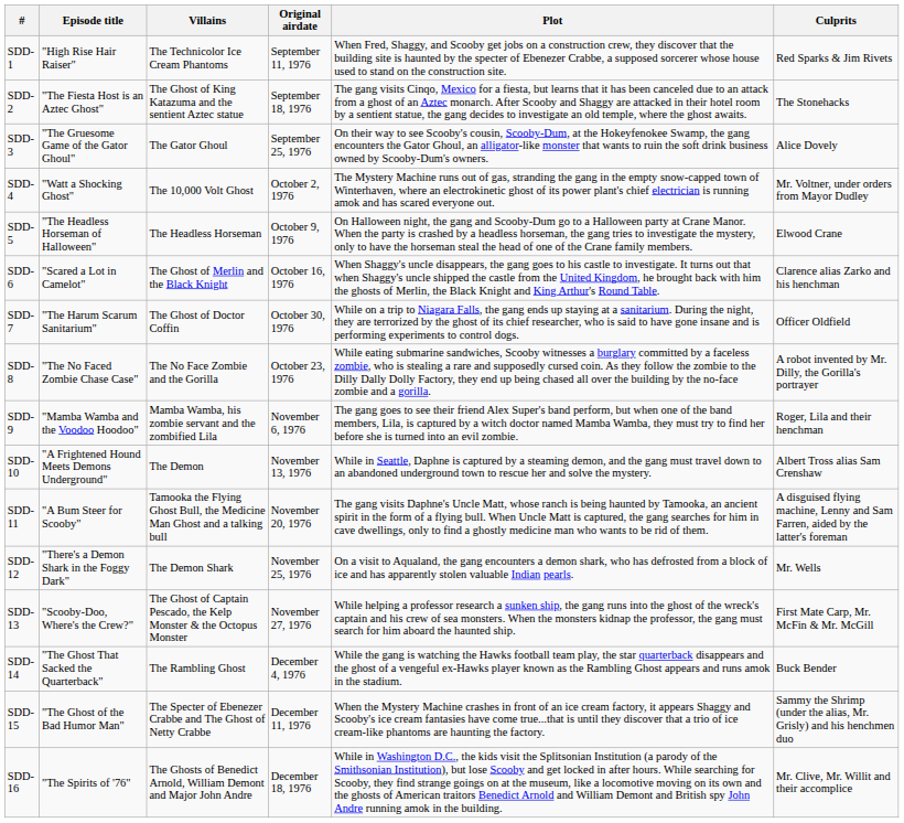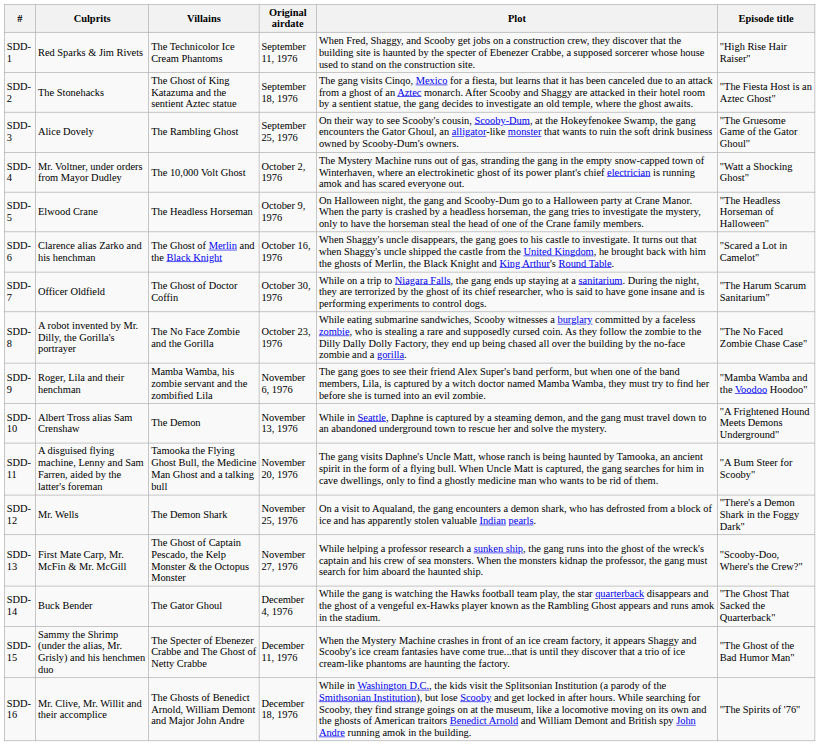 <table class="wikitable" style=border="1">
 <tr>
 <th>#</th>
-<th>Episode title</th>
+<th>Culprits</th>
 <th>Villains</th>
 <th>Original airdate</th>
 <th>Plot</th>
-<th>Culprits</th>
+<th>Episode title</th>
 </tr>
 <tr 1>
 <td>SDD-1</td>
-<td>"High Rise Hair Raiser"</td>
+<td>Red Sparks & Jim Rivets</td>
 <td>The Technicolor Ice Cream Phantoms</td>
 <td>September 11, 1976</td>
 <td>When Fred, Shaggy, and Scooby get jobs on a construction crew, they discover that the building site is haunted by the specter of Ebenezer Crabbe, a supposed sorcerer whose house used to stand on the construction site.</td>
-<td>Red Sparks & Jim Rivets</td>
+<td>"High Rise Hair Raiser"</td>
 </tr>
 <tr 2>
 <td>SDD-2</td>
-<td>"The Fiesta Host is an Aztec Ghost"</td>
+<td>The Stonehacks</td>
 <td>The Ghost of King Katazuma and the sentient Aztec statue</td>
 <td>September 18, 1976</td>
 <td>The gang visits Cinqo, <a href='#'>Mexico</a> for a fiesta, but learns that it has been canceled due to an attack from a ghost of an <a href='#'>Aztec</a> monarch. After Scooby and Shaggy are attacked in their hotel room by a sentient statue, the gang decides to investigate an old temple, where the ghost awaits.</td>
-<td>The Stonehacks</td>
+<td>"The Fiesta Host is an Aztec Ghost"</td>
 </tr>
 <tr 2>
 <td>SDD-3</td>
-<td>"The Gruesome Game of the Gator Ghoul"</td>
-<td>The Gator Ghoul</td>
+<td>Alice Dovely</td>
+<td>The Rambling Ghost</td>
 <td>September 25, 1976</td>
 <td>On their way to see Scooby's cousin, <a href='#'>Scooby-Dum</a>, at the Hokeyfenokee Swamp, the gang encounters the Gator Ghoul, an <a href='#'>alligator</a>-like <a href='#'>monster</a> that wants to ruin the soft drink business owned by Scooby-Dum's owners.</td>
-<td>Alice Dovely</td>
+<td>"The Gruesome Game of the Gator Ghoul"</td>
 </tr>
 <tr 3>
 <td>SDD-4</td>
-<td>"Watt a Shocking Ghost"</td>
+<td>Mr. Voltner, under orders from Mayor Dudley</td>
 <td>The 10,000 Volt Ghost </td>
 <td>October 2, 1976</td>
 <td>The Mystery Machine runs out of gas, stranding the gang in the empty snow-capped town of Winterhaven, where an electrokinetic ghost of its power plant's chief <a href='#'>electrician</a> is running amok and has scared everyone out.</td>
-<td>Mr. Voltner, under orders from Mayor Dudley</td>
+<td>"Watt a Shocking Ghost"</td>
 </tr>
 <tr>
 <td>SDD-5</td>
-<td>"The Headless Horseman of Halloween"</td>
+<td>Elwood Crane</td>
 <td>The Headless Horseman</td>
 <td>October 9, 1976</td>
 <td>On Halloween night, the gang and Scooby-Dum go to a Halloween party at Crane Manor. When the party is crashed by a headless horseman, the gang tries to investigate the mystery, only to have the horseman steal the head of one of the Crane family members.</td>
-<td>Elwood Crane</td>
+<td>"The Headless Horseman of Halloween"</td>
 </tr>
 <tr>
 <td>SDD-6</td>
-<td>"Scared a Lot in Camelot"</td>
+<td>Clarence alias Zarko and his henchman</td>
 <td>The Ghost of <a href='#'>Merlin</a> and the <a href='#'>Black Knight</a></td>
 <td>October 16, 1976</td>
 <td>When Shaggy's uncle disappears, the gang goes to his castle to investigate. It turns out that when Shaggy's uncle shipped the castle from the <a href='#'>United Kingdom</a>, he brought back with him the ghosts of Merlin, the Black Knight and <a href='#'>King Arthur</a>'s <a href='#'>Round Table</a>.</td>
-<td>Clarence alias Zarko and his henchman</td>
+<td>"Scared a Lot in Camelot"</td>
 </tr>
 <tr>
 <td>SDD-7</td>
-<td>"The Harum Scarum Sanitarium"</td>
+<td>Officer Oldfield</td>
 <td>The Ghost of Doctor Coffin</td>
 <td>October 30, 1976</td>
 <td>While on a trip to <a href='#'>Niagara Falls</a>, the gang ends up staying at a <a href='#'>sanitarium</a>. During the night, they are terrorized by the ghost of its chief researcher, who is said to have gone insane and is performing experiments to control dogs.</td>
-<td>Officer Oldfield</td>
+<td>"The Harum Scarum Sanitarium"</td>
 </tr>
 <tr>
 <td>SDD-8</td>
-<td>"The No Faced Zombie Chase Case"</td>
+<td>A robot invented by Mr. Dilly, the Gorilla's portrayer</td>
 <td>The No Face Zombie and the Gorilla</td>
 <td>October 23, 1976</td>
 <td>While eating submarine sandwiches, Scooby witnesses a <a href='#'>burglary</a> committed by a faceless <a href='#'>zombie</a>, who is stealing a rare and supposedly cursed coin. As they follow the zombie to the Dilly Dally Dolly Factory, they end up being chased all over the building by the no-face zombie and a <a href='#'>gorilla</a>.</td>
-<td>A robot invented by Mr. Dilly, the Gorilla's portrayer</td>
+<td>"The No Faced Zombie Chase Case"</td>
 </tr>
 <tr>
 <td>SDD-9</td>
-<td>"Mamba Wamba and the <a href='#'>Voodoo</a> Hoodoo"</td>
+<td>Roger, Lila and their henchman</td>
 <td>Mamba Wamba, his zombie servant and the zombified Lila</td>
 <td>November 6, 1976</td>
 <td>The gang goes to see their friend Alex Super's band perform, but when one of the band members, Lila, is captured by a witch doctor named Mamba Wamba, they must try to find her before she is turned into an evil zombie.</td>
-<td>Roger, Lila and their henchman</td>
+<td>"Mamba Wamba and the <a href='#'>Voodoo</a> Hoodoo"</td>
 </tr>
 <tr>
 <td>SDD-10</td>
-<td>"A Frightened Hound Meets Demons Underground"</td>
+<td>Albert Tross alias Sam Crenshaw</td>
 <td>The Demon</td>
 <td>November 13, 1976</td>
 <td>While in <a href='#'>Seattle</a>, Daphne is captured by a steaming demon, and the gang must travel down to an abandoned underground town to rescue her and solve the mystery.</td>
-<td>Albert Tross alias Sam Crenshaw</td>
+<td>"A Frightened Hound Meets Demons Underground"</td>
 </tr>
 <tr>
 <td>SDD-11</td>
-<td>"A Bum Steer for Scooby"</td>
+<td>A disguised flying machine, Lenny and Sam Farren, aided by the latter's foreman</td>
 <td>Tamooka the Flying Ghost Bull, the Medicine Man Ghost and a talking bull</td>
 <td>November 20, 1976</td>
 <td>The gang visits Daphne's Uncle Matt, whose ranch is being haunted by Tamooka, an ancient spirit in the form of a flying bull. When Uncle Matt is captured, the gang searches for him in cave dwellings, only to find a ghostly medicine man who wants to be rid of them.</td>
-<td>A disguised flying machine, Lenny and Sam Farren, aided by the latter's foreman</td>
+<td>"A Bum Steer for Scooby"</td>
 </tr>
 <tr>
 <td>SDD-12</td>
-<td>"There's a Demon Shark in the Foggy Dark"</td>
+<td>Mr. Wells</td>
 <td>The Demon Shark</td>
 <td>November 25, 1976</td>
 <td>On a visit to Aqualand, the gang encounters a demon shark, who has defrosted from a block of ice and has apparently stolen valuable <a href='#'>Indian</a> <a href='#'>pearls</a>.</td>
-<td>Mr. Wells</td>
+<td>"There's a Demon Shark in the Foggy Dark"</td>
 </tr>
 <tr>
 <td>SDD-13</td>
-<td>"Scooby-Doo, Where's the Crew?"</td>
+<td>First Mate Carp, Mr. McFin & Mr. McGill</td>
 <td>The Ghost of Captain Pescado, the Kelp Monster & the Octopus Monster</td>
 <td>November 27, 1976</td>
 <td>While helping a professor research a <a href='#'>sunken ship</a>, the gang runs into the ghost of the wreck's captain and his crew of sea monsters. When the monsters kidnap the professor, the gang must search for him aboard the haunted ship.</td>
-<td>First Mate Carp, Mr. McFin & Mr. McGill</td>
+<td>"Scooby-Doo, Where's the Crew?"</td>
 </tr>
 <tr>
 <td>SDD-14</td>
-<td>"The Ghost That Sacked the Quarterback"</td>
-<td>The Rambling Ghost</td>
+<td>Buck Bender</td>
+<td>The Gator Ghoul</td>
 <td>December 4, 1976</td>
 <td>While the gang is watching the Hawks football team play, the star <a href='#'>quarterback</a> disappears and the ghost of a vengeful ex-Hawks player known as the Rambling Ghost appears and runs amok in the stadium.</td>
-<td>Buck Bender</td>
+<td>"The Ghost That Sacked the Quarterback"</td>
 </tr>
 <tr>
 <td>SDD-15</td>
-<td>"The Ghost of the Bad Humor Man"</td>
+<td>Sammy the Shrimp (under the alias, Mr. Grisly) and his henchmen duo</td>
 <td>The Specter of Ebenezer Crabbe and The Ghost of Netty Crabbe</td>
 <td>December 11, 1976</td>
 <td>When the Mystery Machine crashes in front of an ice cream factory, it appears Shaggy and Scooby's ice cream fantasies have come true...that is until they discover that a trio of ice cream-like phantoms are haunting the factory.</td>
-<td>Sammy the Shrimp (under the alias, Mr. Grisly) and his henchmen duo</td>
+<td>"The Ghost of the Bad Humor Man"</td>
 </tr>
 <tr>
 <td>SDD-16</td>
-<td>"The Spirits of '76"</td>
+<td>Mr. Clive, Mr. Willit and their accomplice</td>
 <td>The Ghosts of Benedict Arnold, William Demont and Major John Andre</td>
 <td>December 18, 1976</td>
 <td>While in <a href='#'>Washington D.C.</a>, the kids visit the Splitsonian Institution (a parody of the <a href='#'>Smithsonian Institution</a>), but lose <a href='#'>Scooby</a> and get locked in after hours. While searching for Scooby, they find strange goings on at the museum, like a locomotive moving on its own and the ghosts of American traitors <a href='#'>Benedict Arnold</a> and William Demont and British spy <a href='#'>John Andre</a> running amok in the building.</td>
-<td>Mr. Clive, Mr. Willit and their accomplice</td>
+<td>"The Spirits of '76"</td>
 </tr>
 </table>
